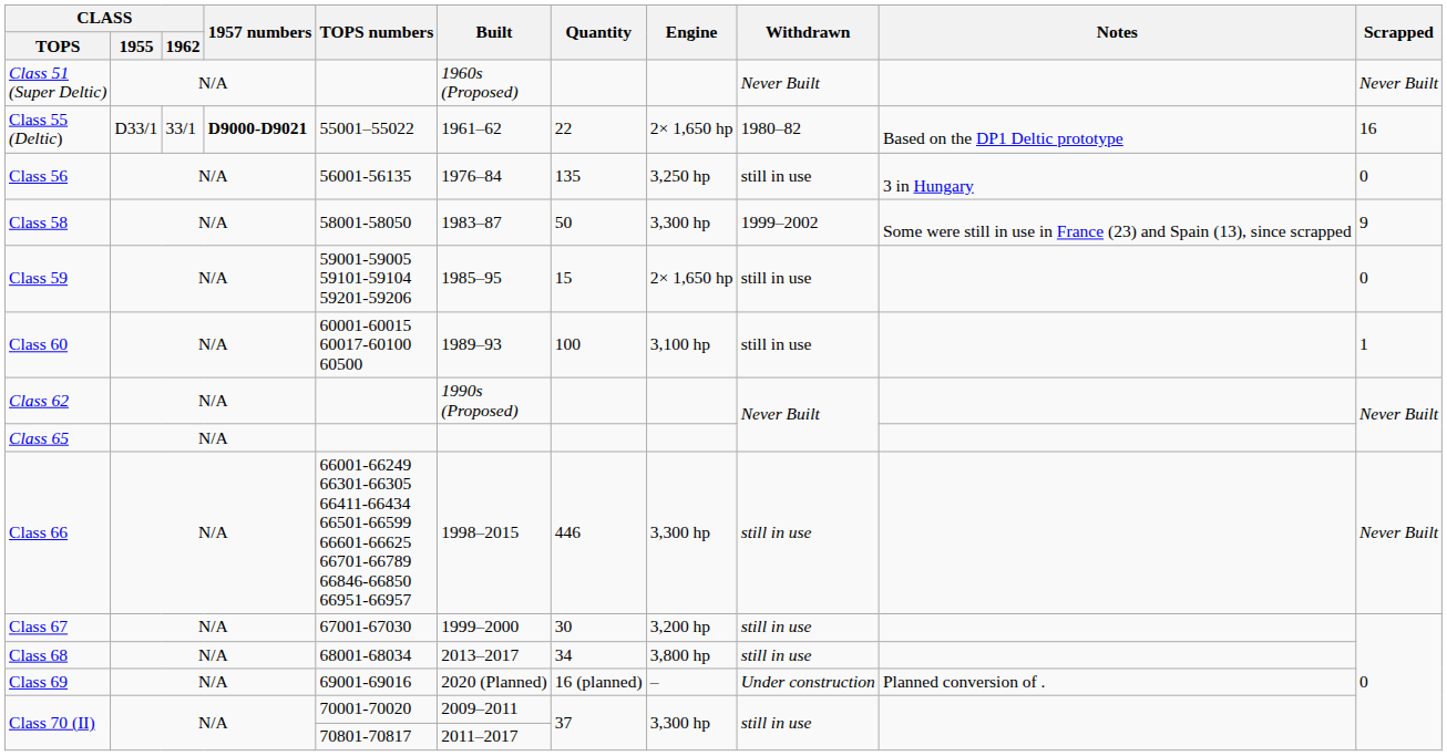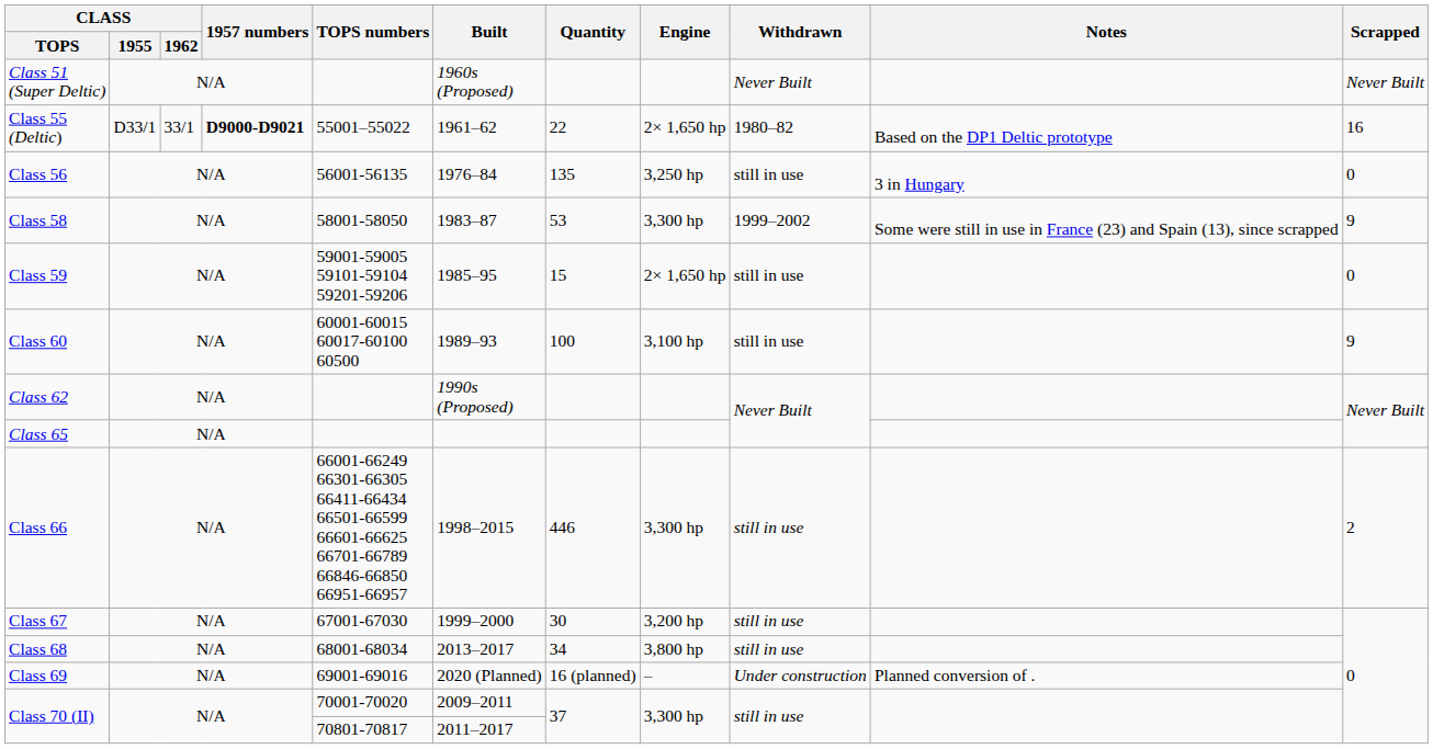 <table class="wikitable sortable">
 <tr>
 <th colspan=3 align=center>CLASS</th>
 <th rowspan=2>1957 numbers</th>
 <th rowspan=2>TOPS numbers</th>
 <th rowspan=2>Built</th>
 <th rowspan=2>Quantity</th>
 <th rowspan=2>Engine</th>
 <th rowspan=2>Withdrawn</th>
 <th rowspan=2>Notes</th>
 <th rowspan=2>Scrapped</th>
 </tr>
 <tr>
 <th>TOPS</th>
 <th>1955</th>
 <th>1962</th>
 </tr>
 <tr>
 <td><em><a href='#'>Class 51</a></em><br><em>(Super Deltic)</em></td>
 <td colspan=3 align=center>N/A</td>
 <td></td>
 <td><em>1960s<br>(Proposed)</em></td>
 <td></td>
 <td></td>
 <td><em>Never Built</em></td>
 <td></td>
 <td><em>Never Built</em></td>
 </tr>
 <tr>
 <td><a href='#'>Class 55</a><br><em>(Deltic</em>)</td>
 <td>D33/1</td>
 <td>33/1</td>
 <td><strong>D9000-D9021</strong></td>
 <td>55001–55022</td>
 <td>1961–62</td>
 <td>22</td>
 <td>2× 1,650 hp</td>
 <td>1980–82</td>
 <td><br>Based on the <a href='#'>DP1 Deltic prototype</a></td>
 <td>16</td>
 </tr>
 <tr>
 <td><a href='#'>Class 56</a></td>
 <td colspan=3 align=center>N/A</td>
 <td>56001-56135</td>
 <td>1976–84</td>
 <td>135</td>
 <td>3,250 hp</td>
 <td>still in use</td>
 <td><br>3 in <a href='#'>Hungary</a></td>
 <td>0</td>
 </tr>
 <tr>
 <td><a href='#'>Class 58</a></td>
 <td colspan=3 align=center>N/A</td>
 <td>58001-58050</td>
 <td>1983–87</td>
-<td>50</td>
+<td>53</td>
 <td>3,300 hp</td>
 <td>1999–2002</td>
 <td><br>Some were still in use in <a href='#'>France</a> (23) and Spain (13), since scrapped</td>
 <td>9</td>
 </tr>
 <tr>
 <td><a href='#'>Class 59</a></td>
 <td colspan=3 align=center>N/A</td>
 <td>59001-59005<br>59101-59104<br>59201-59206</td>
 <td>1985–95</td>
 <td>15</td>
 <td>2× 1,650 hp</td>
 <td>still in use</td>
 <td></td>
 <td>0</td>
 </tr>
 <tr>
 <td><a href='#'>Class 60</a></td>
 <td colspan=3 align=center>N/A</td>
 <td>60001-60015<br>60017-60100<br>60500</td>
 <td>1989–93</td>
 <td>100</td>
 <td>3,100 hp</td>
 <td>still in use</td>
 <td></td>
-<td>1</td>
+<td>9</td>
 </tr>
 <tr>
 <td><em><a href='#'>Class 62</a></em></td>
 <td colspan=3 align=center>N/A</td>
 <td></td>
 <td><em>1990s<br>(Proposed)</em></td>
 <td></td>
 <td></td>
 <td rowspan=2><em>Never Built</em></td>
 <td></td>
 <td rowspan=2><em>Never Built</em></td>
 </tr>
 <tr>
 <td><em><a href='#'>Class 65</a></em></td>
 <td colspan=3 align=center>N/A</td>
 <td></td>
 <td></td>
 <td></td>
 <td></td>
 <td></td>
 </tr>
 <tr>
 <td><a href='#'>Class 66</a></td>
 <td colspan=3 align=center>N/A</td>
 <td>66001-66249<br>66301-66305<br>66411-66434<br>66501-66599<br>66601-66625<br>66701-66789<br>66846-66850<br>66951-66957</td>
 <td>1998–2015</td>
 <td>446</td>
 <td>3,300 hp</td>
 <td><em>still in use</em></td>
 <td></td>
-<td><em>Never Built</em></td>
+<td>2</td>
 </tr>
 <tr>
 <td><a href='#'>Class 67</a></td>
 <td colspan=3 align=center>N/A</td>
 <td>67001-67030</td>
 <td>1999–2000</td>
 <td>30</td>
 <td>3,200 hp</td>
 <td><em>still in use</em></td>
 <td></td>
 <td rowspan=5>0</td>
 </tr>
 <tr>
 <td><a href='#'>Class 68</a></td>
 <td colspan=3 align=center>N/A</td>
 <td>68001-68034</td>
 <td>2013–2017</td>
 <td>34</td>
 <td>3,800 hp</td>
 <td><em>still in use</em></td>
 <td></td>
 </tr>
 <tr>
 <td><a href='#'>Class 69</a></td>
 <td colspan="3" align=center>N/A</td>
 <td>69001-69016</td>
 <td>2020 (Planned)</td>
 <td>16 (planned)</td>
 <td>–</td>
 <td><em>Under construction</em></td>
 <td> Planned conversion of .</td>
 </tr>
 <tr>
 <td rowspan=2><a href='#'>Class 70 (II)</a></td>
 <td rowspan=2 colspan=3 align=center>N/A</td>
 <td>70001-70020</td>
 <td>2009–2011</td>
 <td rowspan=2>37</td>
 <td rowspan=2>3,300 hp</td>
 <td rowspan=2><em>still in use</em></td>
 <td rowspan=2></td>
 </tr>
 <tr>
 <td>70801-70817</td>
 <td>2011–2017</td>
 </tr>
 </table>
